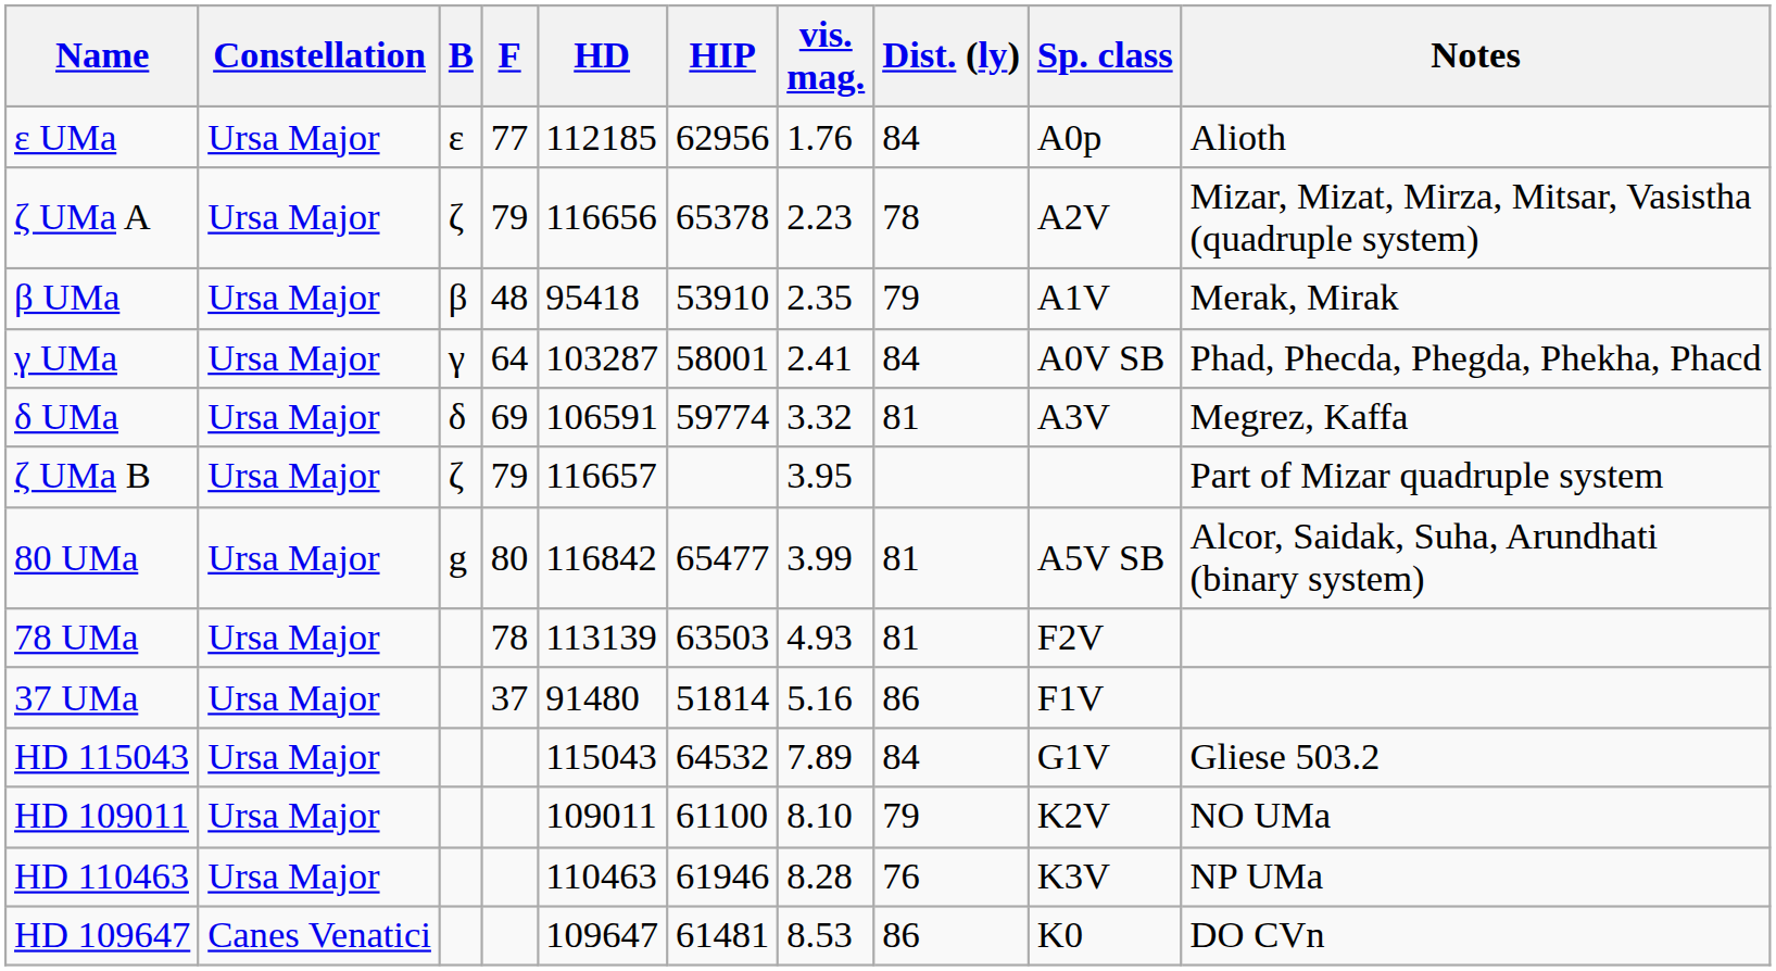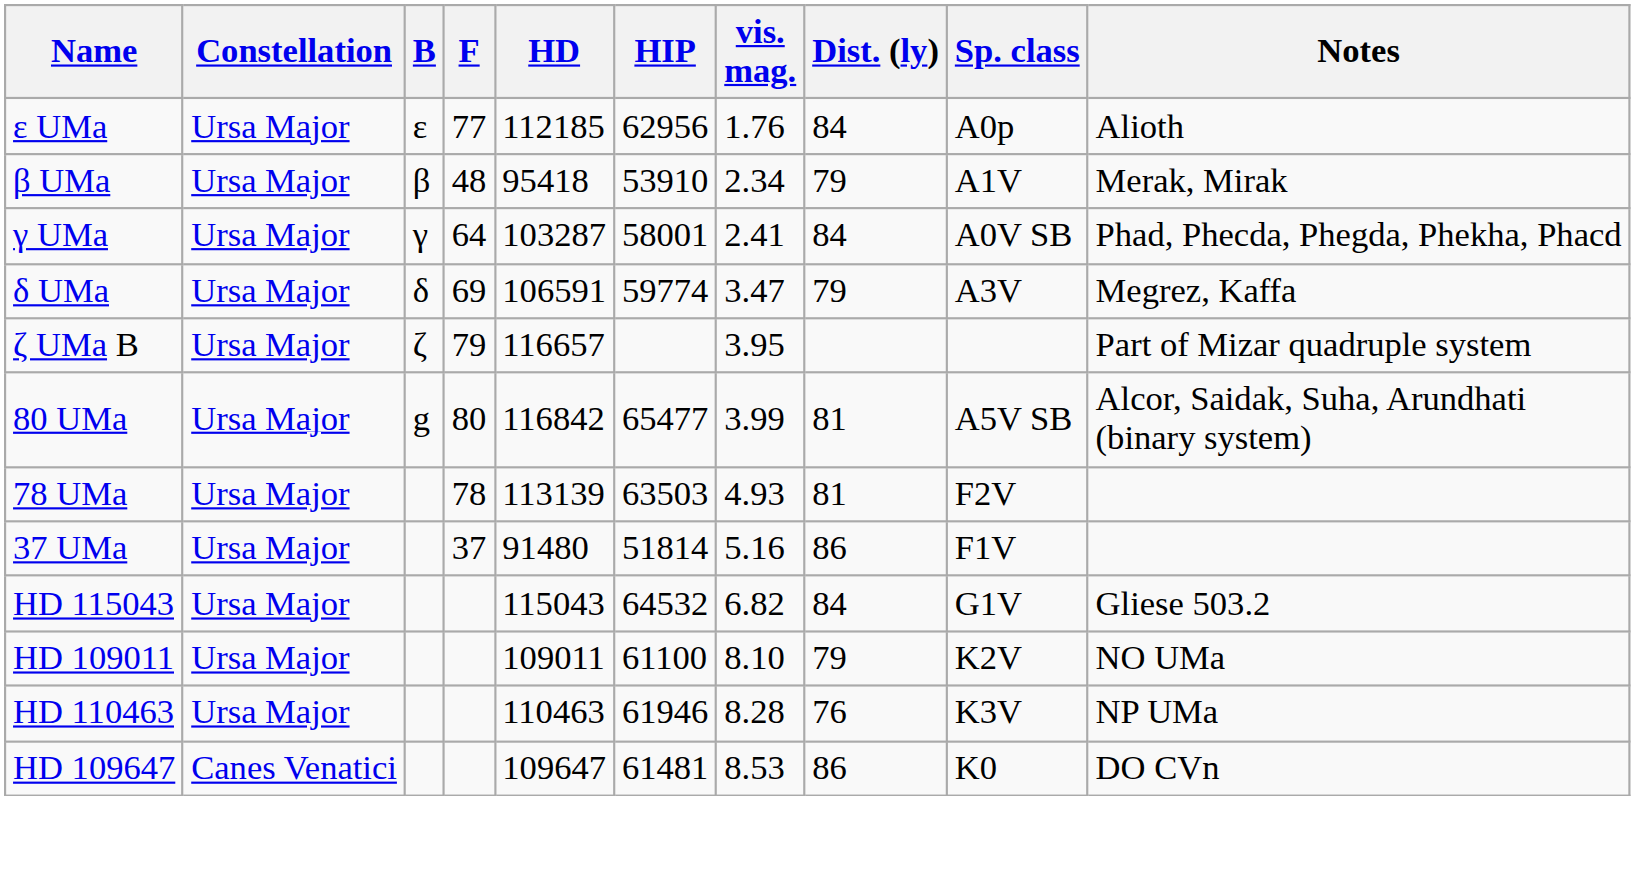 <table class="wikitable sortable">
 <tr>
 <th><a href='#'>Name</a></th>
 <th><a href='#'>Constellation</a></th>
 <th><a href='#'>B</a></th>
 <th><a href='#'>F</a></th>
 <th><a href='#'>HD</a></th>
 <th><a href='#'>HIP</a></th>
 <th><a href='#'>vis.<br>mag.</a></th>
 <th><a href='#'>Dist.</a> (<a href='#'>ly</a>)</th>
 <th><a href='#'>Sp. class</a></th>
 <th>Notes</th>
 </tr>
 <tr>
 <td><a href='#'>ε UMa</a></td>
 <td><a href='#'>Ursa Major</a></td>
 <td>ε</td>
 <td>77</td>
 <td>112185</td>
 <td>62956</td>
 <td>1.76</td>
 <td>84</td>
 <td>A0p</td>
 <td style="text-align:left;">Alioth</td>
 </tr>
 <tr>
-<td><a href='#'>ζ UMa</a> A</td>
-<td><a href='#'>Ursa Major</a></td>
-<td>ζ</td>
-<td>79</td>
-<td>116656</td>
-<td>65378</td>
-<td>2.23</td>
-<td>78</td>
-<td>A2V</td>
-<td style="text-align:left;">Mizar, Mizat, Mirza, Mitsar, Vasistha<br>(quadruple system)</td>
-</tr>
-<tr>
 <td><a href='#'>β UMa</a></td>
 <td><a href='#'>Ursa Major</a></td>
 <td>β</td>
 <td>48</td>
 <td>95418</td>
 <td>53910</td>
-<td>2.35</td>
+<td>2.34</td>
 <td>79</td>
 <td>A1V</td>
 <td style="text-align:left;">Merak, Mirak</td>
 </tr>
 <tr>
 <td><a href='#'>γ UMa</a></td>
 <td><a href='#'>Ursa Major</a></td>
 <td>γ</td>
 <td>64</td>
 <td>103287</td>
 <td>58001</td>
 <td>2.41</td>
 <td>84</td>
 <td>A0V SB</td>
 <td style="text-align:left;">Phad, Phecda, Phegda, Phekha, Phacd</td>
 </tr>
 <tr>
 <td><a href='#'>δ UMa</a></td>
 <td><a href='#'>Ursa Major</a></td>
 <td>δ</td>
 <td>69</td>
 <td>106591</td>
 <td>59774</td>
-<td>3.32</td>
-<td>81</td>
+<td>3.47</td>
+<td>79</td>
 <td>A3V</td>
 <td style="text-align:left;">Megrez, Kaffa</td>
 </tr>
 <tr>
 <td><a href='#'>ζ UMa</a> B</td>
 <td><a href='#'>Ursa Major</a></td>
 <td>ζ</td>
 <td>79</td>
 <td>116657</td>
 <td></td>
 <td>3.95</td>
 <td></td>
 <td></td>
 <td style="text-align:left;">Part of Mizar quadruple system</td>
 </tr>
 <tr>
 <td><a href='#'>80 UMa</a></td>
 <td><a href='#'>Ursa Major</a></td>
 <td>g</td>
 <td>80</td>
 <td>116842</td>
 <td>65477</td>
 <td>3.99</td>
 <td>81</td>
 <td>A5V SB</td>
 <td style="text-align:left;">Alcor, Saidak, Suha, Arundhati<br>(binary system)</td>
 </tr>
 <tr>
 <td><a href='#'>78 UMa</a></td>
 <td><a href='#'>Ursa Major</a></td>
 <td></td>
 <td>78</td>
 <td>113139</td>
 <td>63503</td>
 <td>4.93</td>
 <td>81</td>
 <td>F2V</td>
 <td></td>
 </tr>
 <tr>
 <td><a href='#'>37 UMa</a></td>
 <td><a href='#'>Ursa Major</a></td>
 <td></td>
 <td>37</td>
 <td>91480</td>
 <td>51814</td>
 <td>5.16</td>
 <td>86</td>
 <td>F1V</td>
 <td></td>
 </tr>
 <tr>
 <td><a href='#'>HD 115043</a></td>
 <td><a href='#'>Ursa Major</a></td>
 <td></td>
 <td></td>
 <td>115043</td>
 <td>64532</td>
-<td>7.89</td>
+<td>6.82</td>
 <td>84</td>
 <td>G1V</td>
 <td style="text-align:left;">Gliese 503.2</td>
 </tr>
 <tr>
 <td><a href='#'>HD 109011</a></td>
 <td><a href='#'>Ursa Major</a></td>
 <td></td>
 <td></td>
 <td>109011</td>
 <td>61100</td>
 <td>8.10</td>
 <td>79</td>
 <td>K2V</td>
 <td style="text-align:left;">NO UMa</td>
 </tr>
 <tr>
 <td><a href='#'>HD 110463</a></td>
 <td><a href='#'>Ursa Major</a></td>
 <td></td>
 <td></td>
 <td>110463</td>
 <td>61946</td>
 <td>8.28</td>
 <td>76</td>
 <td>K3V</td>
 <td style="text-align:left;">NP UMa</td>
 </tr>
 <tr>
 <td><a href='#'>HD 109647</a></td>
 <td><a href='#'>Canes Venatici</a></td>
 <td></td>
 <td></td>
 <td>109647</td>
 <td>61481</td>
 <td>8.53</td>
 <td>86</td>
 <td>K0</td>
 <td style="text-align:left;">DO CVn</td>
 </tr>
 </table>
